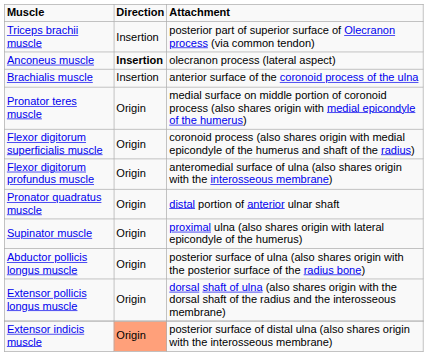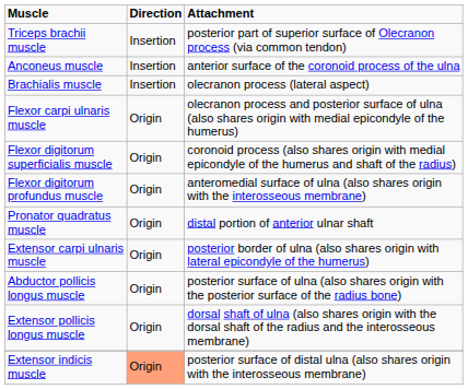 <table class="sortable wikitable">
 <tr>
 <td><strong>Muscle</strong></td>
 <td><strong>Direction</strong></td>
 <td><strong>Attachment</strong></td>
 </tr>
 <tr>
 <td><a href='#'>Triceps brachii muscle</a></td>
 <td>Insertion</td>
 <td>posterior part of superior surface of <a href='#'>Olecranon process</a> (via common tendon)</td>
 </tr>
 <tr>
 <td><a href='#'>Anconeus muscle</a></td>
-<td><strong>Insertion</strong></td>
-<td>olecranon process (lateral aspect)</td>
+<td>Insertion</td>
+<td>anterior surface of the <a href='#'>coronoid process of the ulna</a></td>
 </tr>
 <tr>
 <td><a href='#'>Brachialis muscle</a></td>
 <td>Insertion</td>
-<td>anterior surface of the <a href='#'>coronoid process of the ulna</a></td>
+<td>olecranon process (lateral aspect)</td>
 </tr>
 <tr>
-<td><a href='#'>Pronator teres muscle</a></td>
+<td><a href='#'>Flexor carpi ulnaris muscle</a></td>
 <td>Origin</td>
-<td>medial surface on middle portion of coronoid process (also shares origin with <a href='#'>medial epicondyle of the humerus</a>)</td>
+<td>olecranon process and posterior surface of ulna (also shares origin with medial epicondyle of the humerus)</td>
 </tr>
 <tr>
 <td><a href='#'>Flexor digitorum superficialis muscle</a></td>
 <td>Origin</td>
 <td>coronoid process (also shares origin with medial epicondyle of the humerus and shaft of the <a href='#'>radius</a>)</td>
 </tr>
 <tr>
 <td><a href='#'>Flexor digitorum profundus muscle</a></td>
 <td>Origin</td>
 <td>anteromedial surface of ulna (also shares origin with the <a href='#'>interosseous membrane</a>)</td>
 </tr>
 <tr>
 <td><a href='#'>Pronator quadratus muscle</a></td>
 <td>Origin</td>
 <td><a href='#'>distal</a> portion of <a href='#'>anterior</a> ulnar shaft</td>
 </tr>
 <tr>
-<td><a href='#'>Supinator muscle</a></td>
+<td><a href='#'>Extensor carpi ulnaris muscle</a></td>
 <td>Origin</td>
-<td><a href='#'>proximal</a> ulna (also shares origin with lateral epicondyle of the humerus)</td>
+<td><a href='#'>posterior</a> border of ulna (also shares origin with <a href='#'>lateral epicondyle of the humerus</a>)</td>
 </tr>
 <tr>
 <td><a href='#'>Abductor pollicis longus muscle</a></td>
 <td>Origin</td>
 <td>posterior surface of ulna (also shares origin with the posterior surface of the <a href='#'>radius bone</a>)</td>
 </tr>
 <tr>
 <td><a href='#'>Extensor pollicis longus muscle</a></td>
 <td>Origin</td>
 <td><a href='#'>dorsal</a> <a href='#'>shaft of ulna</a> (also shares origin with the dorsal shaft of the radius and the interosseous membrane)</td>
 </tr>
 <tr>
 </tr>
 <tr>
 <td><a href='#'>Extensor indicis muscle</a></td>
 <td style="background: lightsalmon;">Origin</td>
 <td>posterior surface of distal ulna (also shares origin with the interosseous membrane)</td>
 </tr>
 </table>
